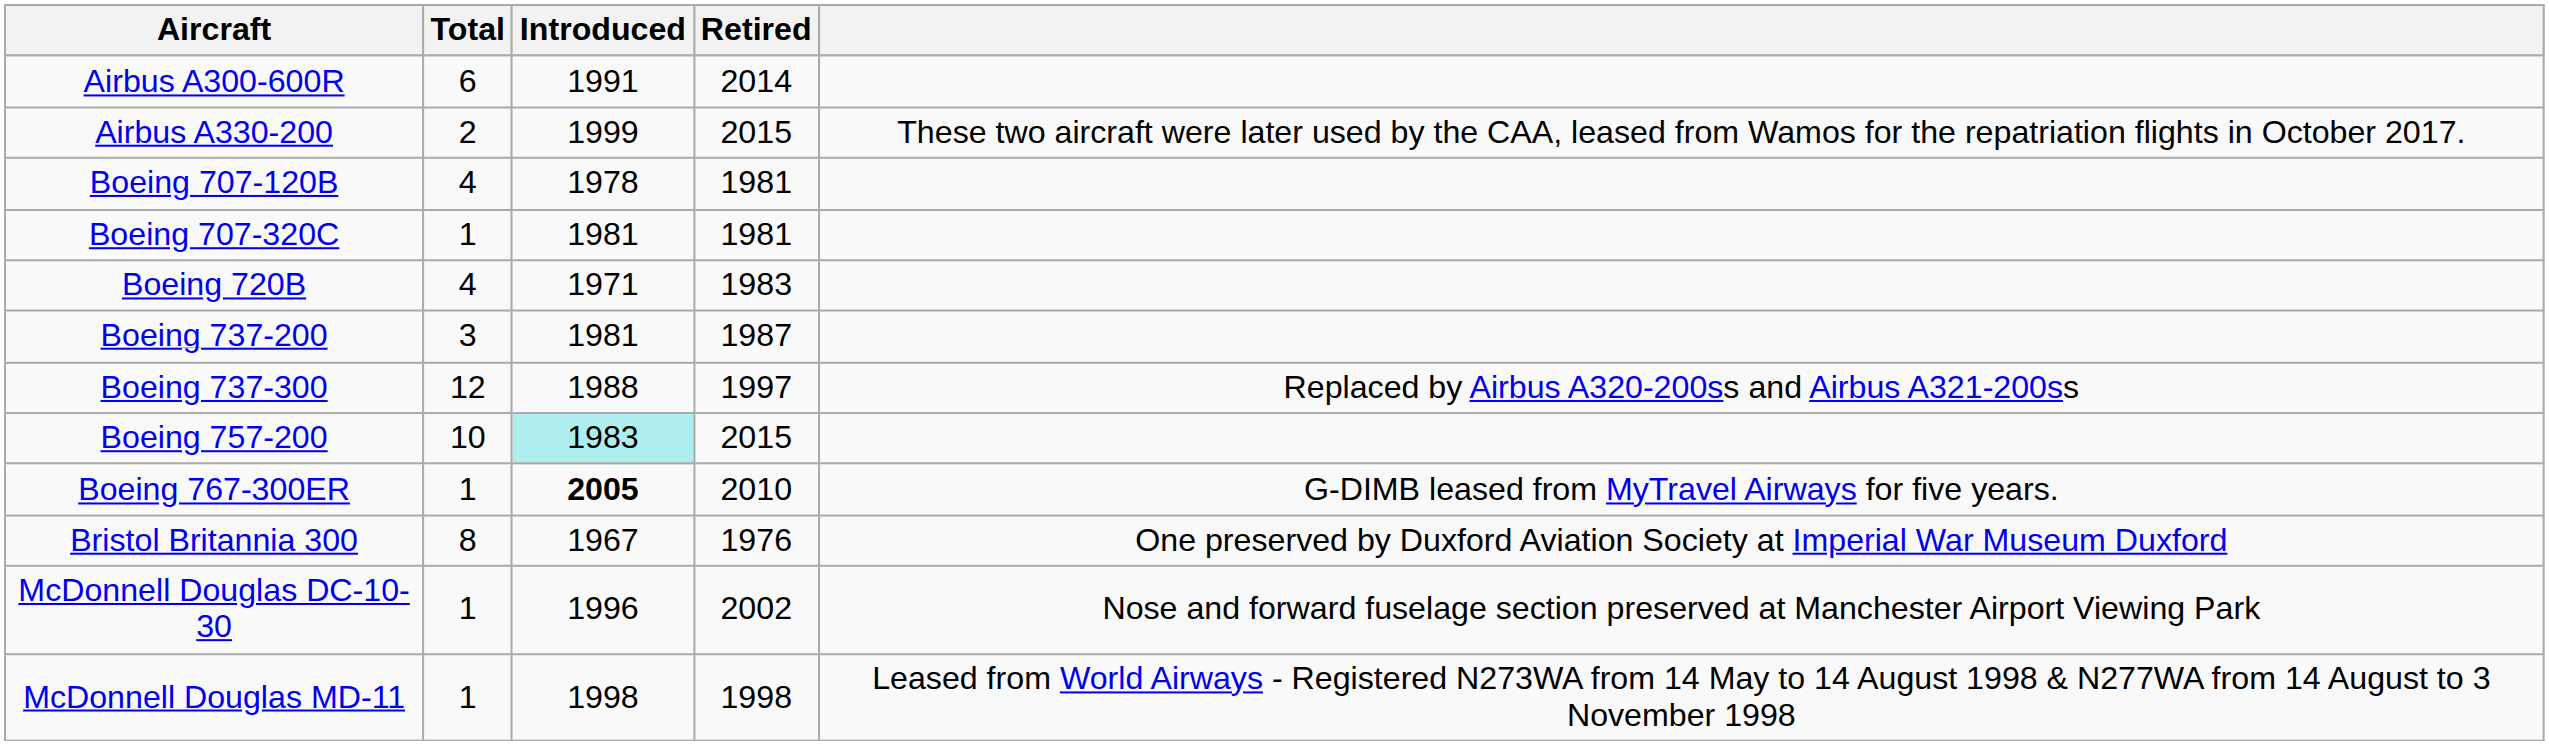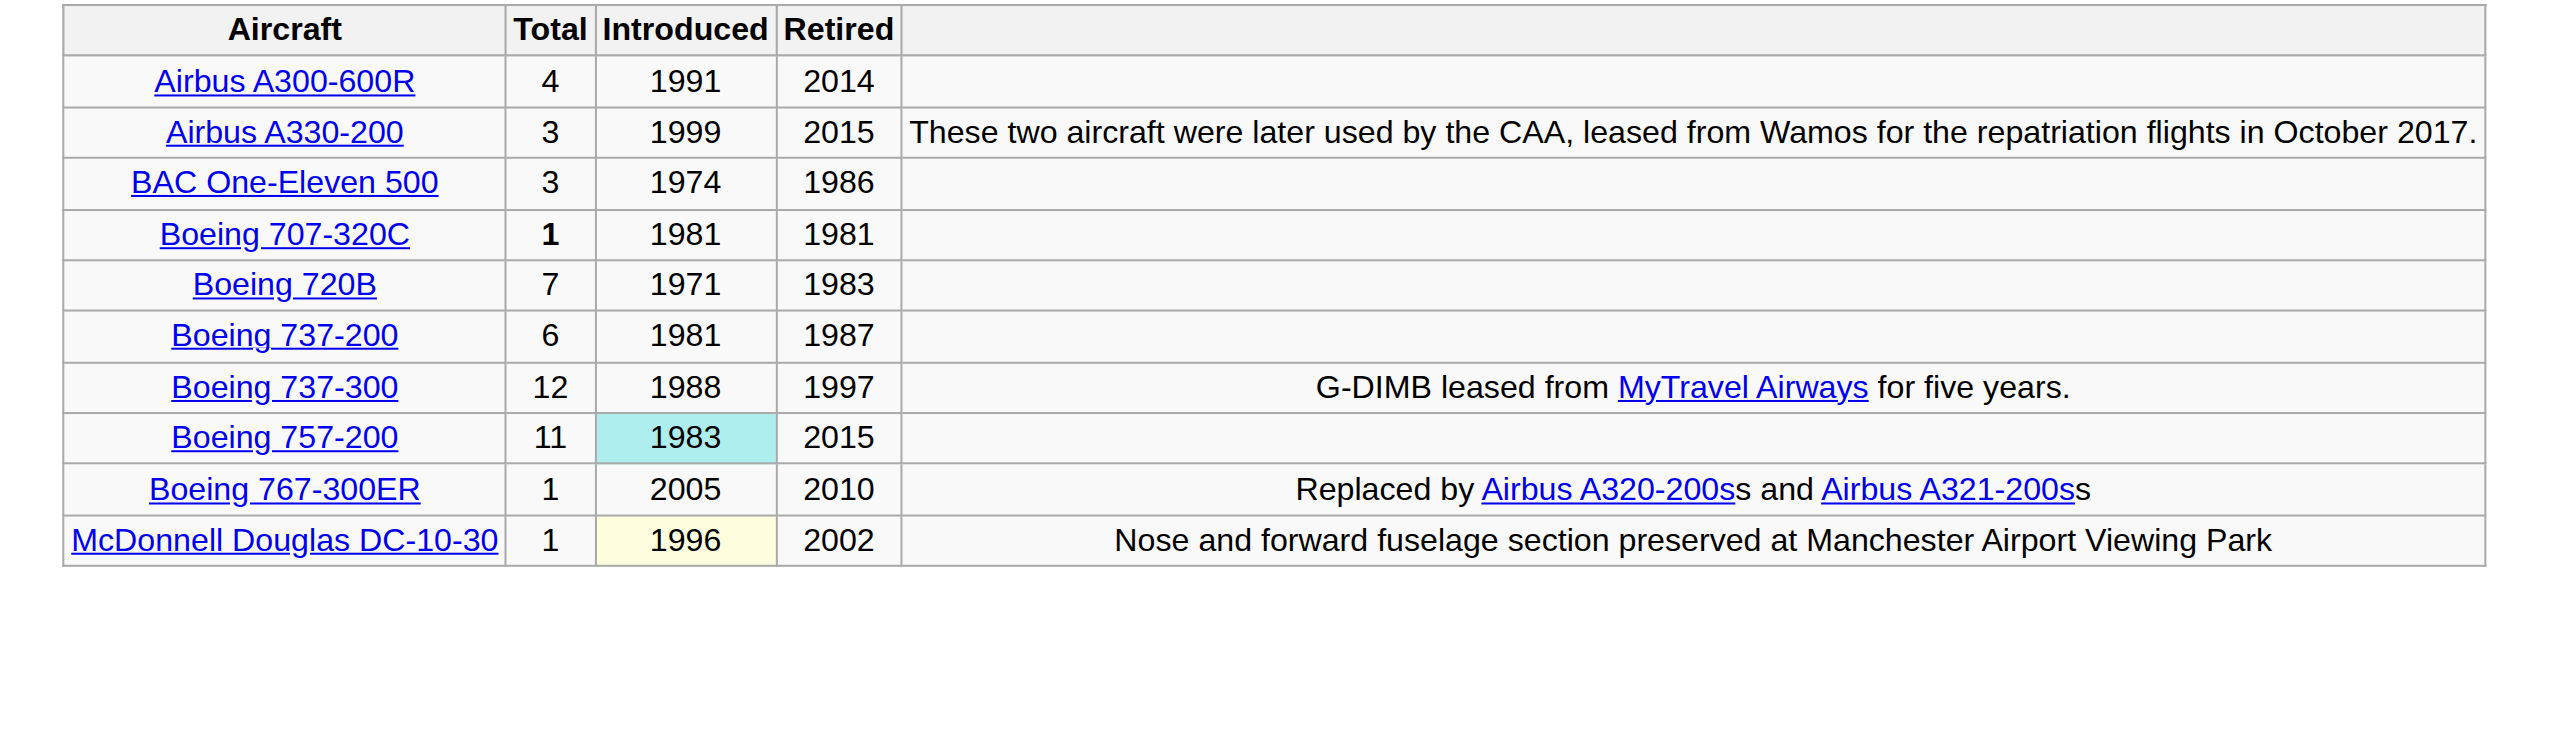 <table class="wikitable" style="border-collapse:collapse; text-align:center; margin:auto;">
 <tr>
 </tr>
 <tr bgcolor=darkgrey>
 <th>Aircraft</th>
 <th>Total</th>
 <th>Introduced</th>
 <th>Retired</th>
 <th></th>
 </tr>
 <tr>
 <td><a href='#'>Airbus A300-600R</a></td>
-<td align=center>6</td>
+<td align=center>4</td>
 <td align=center>1991</td>
 <td align=center>2014</td>
 <td></td>
 </tr>
 <tr>
 <td><a href='#'>Airbus A330-200</a></td>
-<td align=center>2</td>
+<td align=center>3</td>
 <td align=center>1999</td>
 <td align=center>2015</td>
 <td>These two aircraft were later used by the CAA, leased from Wamos for the repatriation flights in October 2017.</td>
 </tr>
 <tr>
-<td><a href='#'>Boeing 707-120B</a></td>
-<td align=center>4</td>
-<td align=center>1978</td>
-<td align=center>1981</td>
+<td><a href='#'>BAC One-Eleven 500</a></td>
+<td align=center>3</td>
+<td align=center>1974</td>
+<td align=center>1986</td>
 <td></td>
 </tr>
 <tr>
 <td><a href='#'>Boeing 707-320C</a></td>
-<td align=center>1</td>
+<td align=center><strong>1</strong></td>
 <td align=center>1981</td>
 <td align=center>1981</td>
 <td></td>
 </tr>
 <tr>
 <td><a href='#'>Boeing 720B</a></td>
-<td align=center>4</td>
+<td align=center>7</td>
 <td align=center>1971</td>
 <td align=center>1983</td>
 <td></td>
 </tr>
 <tr>
 <td><a href='#'>Boeing 737-200</a></td>
-<td align=center>3</td>
+<td align=center>6</td>
 <td align=center>1981</td>
 <td align=center>1987</td>
 <td></td>
 </tr>
 <tr>
 <td><a href='#'>Boeing 737-300</a></td>
 <td align=center>12</td>
 <td align=center>1988</td>
 <td align=center>1997</td>
-<td>Replaced by <a href='#'>Airbus A320-200s</a>s and <a href='#'>Airbus A321-200s</a>s</td>
+<td>G-DIMB leased from <a href='#'>MyTravel Airways</a> for five years.</td>
 </tr>
 <tr>
 <td><a href='#'>Boeing 757-200</a></td>
-<td align=center>10</td>
+<td align=center>11</td>
 <td align=center style="background: paleturquoise;">1983</td>
 <td align=center>2015</td>
 <td></td>
 </tr>
 <tr>
 <td><a href='#'>Boeing 767-300ER</a></td>
 <td align=center>1</td>
-<td align=center><strong>2005</strong></td>
+<td align=center>2005</td>
 <td align=center>2010</td>
-<td>G-DIMB leased from <a href='#'>MyTravel Airways</a> for five years.</td>
-</tr>
-<tr>
-<td><a href='#'>Bristol Britannia 300</a></td>
-<td align=center>8</td>
-<td align=center>1967</td>
-<td align=center>1976</td>
-<td>One preserved by Duxford Aviation Society at <a href='#'>Imperial War Museum Duxford</a></td>
+<td>Replaced by <a href='#'>Airbus A320-200s</a>s and <a href='#'>Airbus A321-200s</a>s</td>
 </tr>
 <tr>
 <td><a href='#'>McDonnell Douglas DC-10-30</a></td>
 <td align=center>1</td>
-<td align=center>1996</td>
+<td align=center style="background: lightyellow;">1996</td>
 <td align=center>2002</td>
 <td>Nose and forward fuselage section preserved at Manchester Airport Viewing Park</td>
 </tr>
-<tr>
-<td><a href='#'>McDonnell Douglas MD-11</a></td>
-<td>1</td>
-<td>1998</td>
-<td>1998</td>
-<td>Leased from <a href='#'>World Airways</a> - Registered N273WA from 14 May to 14 August 1998 & N277WA from 14 August to 3 November 1998</td>
-</tr>
 </table>
